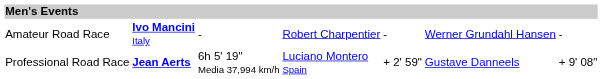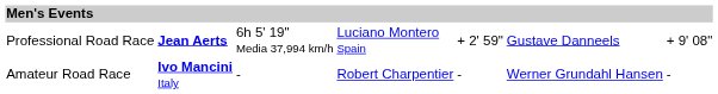 <table>
 <tr bgcolor="#cccccc">
 <td colspan=7><strong>Men's Events</strong></td>
+</tr>
+<tr>
+<td>Professional Road Race<br></td>
+<td><strong><a href='#'>Jean Aerts</a></strong><br><small></small></td>
+<td>6h 5' 19"<br><small>Media 37,994 km/h</small></td>
+<td><a href='#'>Luciano Montero</a><br><small> <a href='#'>Spain</a></small></td>
+<td>+ 2' 59"</td>
+<td><a href='#'>Gustave Danneels</a><br><small></small></td>
+<td>+ 9' 08"</td>
 </tr>
 <tr>
 <td>Amateur Road Race</td>
 <td><strong><a href='#'>Ivo Mancini</a></strong><br><small> <a href='#'>Italy</a></small></td>
 <td>-</td>
 <td><a href='#'>Robert Charpentier</a><br><small></small></td>
 <td>-</td>
 <td><a href='#'>Werner Grundahl Hansen</a><br><small></small></td>
 <td>-</td>
 </tr>
 <tr>
-<td>Professional Road Race<br></td>
-<td><strong><a href='#'>Jean Aerts</a></strong><br><small></small></td>
-<td>6h 5' 19"<br><small>Media 37,994 km/h</small></td>
-<td><a href='#'>Luciano Montero</a><br><small> <a href='#'>Spain</a></small></td>
-<td>+ 2' 59"</td>
-<td><a href='#'>Gustave Danneels</a><br><small></small></td>
-<td>+ 9' 08"</td>
-</tr>
-<tr>
 </tr>
 </table>
